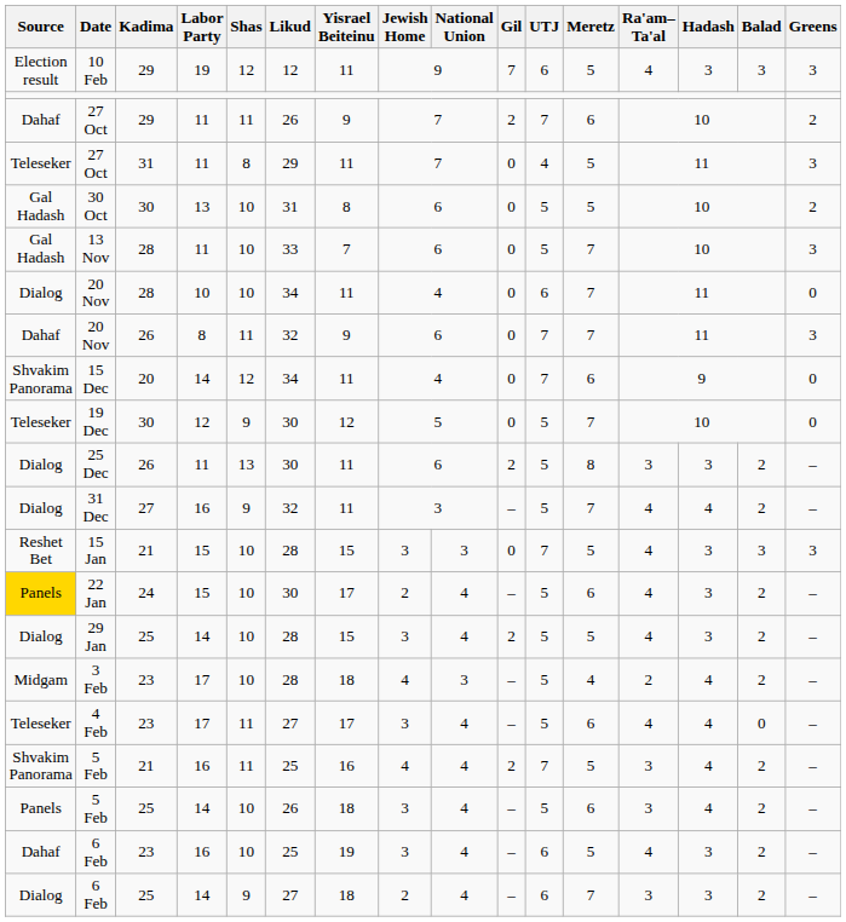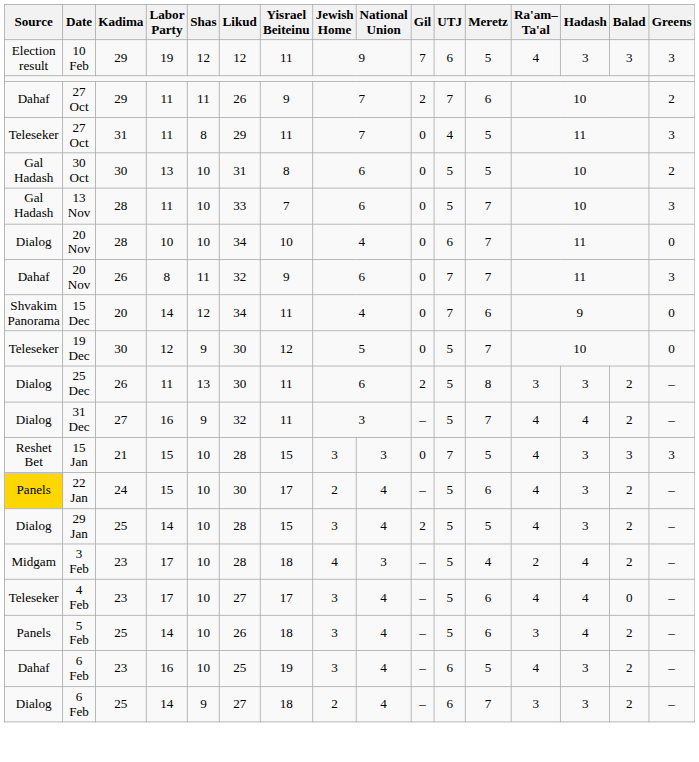 <table class=wikitable style="text-align:center">
 <tr>
 <th>Source</th>
 <th>Date</th>
 <th>Kadima</th>
 <th>Labor Party</th>
 <th>Shas</th>
 <th>Likud</th>
 <th>Yisrael<br>Beiteinu</th>
 <th>Jewish<br>Home</th>
 <th>National<br>Union</th>
 <th>Gil</th>
 <th>UTJ</th>
 <th>Meretz</th>
 <th>Ra'am–Ta'al</th>
 <th>Hadash</th>
 <th>Balad</th>
 <th>Greens</th>
 </tr>
 <tr>
 <td>Election result</td>
 <td>10 Feb</td>
 <td>29</td>
 <td>19</td>
 <td>12</td>
 <td>12</td>
 <td>11</td>
 <td colspan=2>9</td>
 <td>7</td>
 <td>6</td>
 <td>5</td>
 <td>4</td>
 <td>3</td>
 <td>3</td>
 <td>3</td>
 </tr>
 <tr>
 <td colspan=15></td>
 </tr>
 <tr>
 <td>Dahaf</td>
 <td>27 Oct</td>
 <td>29</td>
 <td>11</td>
 <td>11</td>
 <td>26</td>
 <td>9</td>
 <td colspan=2>7</td>
 <td>2</td>
 <td>7</td>
 <td>6</td>
 <td colspan=3>10</td>
 <td>2</td>
 </tr>
 <tr>
 <td>Teleseker</td>
 <td>27 Oct</td>
 <td>31</td>
 <td>11</td>
 <td>8</td>
 <td>29</td>
 <td>11</td>
 <td colspan=2>7</td>
 <td>0</td>
 <td>4</td>
 <td>5</td>
 <td colspan=3>11</td>
 <td>3</td>
 </tr>
 <tr>
 <td>Gal Hadash</td>
 <td>30 Oct</td>
 <td>30</td>
 <td>13</td>
 <td>10</td>
 <td>31</td>
 <td>8</td>
 <td colspan=2>6</td>
 <td>0</td>
 <td>5</td>
 <td>5</td>
 <td colspan=3>10</td>
 <td>2</td>
 </tr>
 <tr>
 <td>Gal Hadash</td>
 <td>13 Nov</td>
 <td>28</td>
 <td>11</td>
 <td>10</td>
 <td>33</td>
 <td>7</td>
 <td colspan=2>6</td>
 <td>0</td>
 <td>5</td>
 <td>7</td>
 <td colspan=3>10</td>
 <td>3</td>
 </tr>
 <tr>
 <td>Dialog</td>
 <td>20 Nov</td>
 <td>28</td>
 <td>10</td>
 <td>10</td>
 <td>34</td>
-<td>11</td>
+<td>10</td>
 <td colspan=2>4</td>
 <td>0</td>
 <td>6</td>
 <td>7</td>
 <td colspan=3>11</td>
 <td>0</td>
 </tr>
 <tr>
 <td>Dahaf</td>
 <td>20 Nov</td>
 <td>26</td>
 <td>8</td>
 <td>11</td>
 <td>32</td>
 <td>9</td>
 <td colspan=2>6</td>
 <td>0</td>
 <td>7</td>
 <td>7</td>
 <td colspan=3>11</td>
 <td>3</td>
 </tr>
 <tr>
 <td>Shvakim Panorama</td>
 <td>15 Dec</td>
 <td>20</td>
 <td>14</td>
 <td>12</td>
 <td>34</td>
 <td>11</td>
 <td colspan=2>4</td>
 <td>0</td>
 <td>7</td>
 <td>6</td>
 <td colspan=3>9</td>
 <td>0</td>
 </tr>
 <tr>
 <td>Teleseker</td>
 <td>19 Dec</td>
 <td>30</td>
 <td>12</td>
 <td>9</td>
 <td>30</td>
 <td>12</td>
 <td colspan=2>5</td>
 <td>0</td>
 <td>5</td>
 <td>7</td>
 <td colspan=3>10</td>
 <td>0</td>
 </tr>
 <tr>
 <td>Dialog</td>
 <td>25 Dec</td>
 <td>26</td>
 <td>11</td>
 <td>13</td>
 <td>30</td>
 <td>11</td>
 <td colspan=2>6</td>
 <td>2</td>
 <td>5</td>
 <td>8</td>
 <td>3</td>
 <td>3</td>
 <td>2</td>
 <td>–</td>
 </tr>
 <tr>
 <td>Dialog</td>
 <td>31 Dec</td>
 <td>27</td>
 <td>16</td>
 <td>9</td>
 <td>32</td>
 <td>11</td>
 <td colspan=2>3</td>
 <td>–</td>
 <td>5</td>
 <td>7</td>
 <td>4</td>
 <td>4</td>
 <td>2</td>
 <td>–</td>
 </tr>
 <tr>
 <td>Reshet Bet</td>
 <td>15 Jan</td>
 <td>21</td>
 <td>15</td>
 <td>10</td>
 <td>28</td>
 <td>15</td>
 <td>3</td>
 <td>3</td>
 <td>0</td>
 <td>7</td>
 <td>5</td>
 <td>4</td>
 <td>3</td>
 <td>3</td>
 <td>3</td>
 </tr>
 <tr>
 <td style="background: gold;">Panels</td>
 <td>22 Jan</td>
 <td>24</td>
 <td>15</td>
 <td>10</td>
 <td>30</td>
 <td>17</td>
 <td>2</td>
 <td>4</td>
 <td>–</td>
 <td>5</td>
 <td>6</td>
 <td>4</td>
 <td>3</td>
 <td>2</td>
 <td>–</td>
 </tr>
 <tr>
 <td>Dialog</td>
 <td>29 Jan</td>
 <td>25</td>
 <td>14</td>
 <td>10</td>
 <td>28</td>
 <td>15</td>
 <td>3</td>
 <td>4</td>
 <td>2</td>
 <td>5</td>
 <td>5</td>
 <td>4</td>
 <td>3</td>
 <td>2</td>
 <td>–</td>
 </tr>
 <tr>
 <td>Midgam</td>
 <td>3 Feb</td>
 <td>23</td>
 <td>17</td>
 <td>10</td>
 <td>28</td>
 <td>18</td>
 <td>4</td>
 <td>3</td>
 <td>–</td>
 <td>5</td>
 <td>4</td>
 <td>2</td>
 <td>4</td>
 <td>2</td>
 <td>–</td>
 </tr>
 <tr>
 <td>Teleseker</td>
 <td>4 Feb</td>
 <td>23</td>
 <td>17</td>
-<td>11</td>
+<td>10</td>
 <td>27</td>
 <td>17</td>
 <td>3</td>
 <td>4</td>
 <td>–</td>
 <td>5</td>
 <td>6</td>
 <td>4</td>
 <td>4</td>
 <td>0</td>
-<td>–</td>
-</tr>
-<tr>
-<td>Shvakim Panorama</td>
-<td>5 Feb</td>
-<td>21</td>
-<td>16</td>
-<td>11</td>
-<td>25</td>
-<td>16</td>
-<td>4</td>
-<td>4</td>
-<td>2</td>
-<td>7</td>
-<td>5</td>
-<td>3</td>
-<td>4</td>
-<td>2</td>
 <td>–</td>
 </tr>
 <tr>
 <td>Panels</td>
 <td>5 Feb</td>
 <td>25</td>
 <td>14</td>
 <td>10</td>
 <td>26</td>
 <td>18</td>
 <td>3</td>
 <td>4</td>
 <td>–</td>
 <td>5</td>
 <td>6</td>
 <td>3</td>
 <td>4</td>
 <td>2</td>
 <td>–</td>
 </tr>
 <tr>
 <td>Dahaf</td>
 <td>6 Feb</td>
 <td>23</td>
 <td>16</td>
 <td>10</td>
 <td>25</td>
 <td>19</td>
 <td>3</td>
 <td>4</td>
 <td>–</td>
 <td>6</td>
 <td>5</td>
 <td>4</td>
 <td>3</td>
 <td>2</td>
 <td>–</td>
 </tr>
 <tr>
 <td>Dialog</td>
 <td>6 Feb</td>
 <td>25</td>
 <td>14</td>
 <td>9</td>
 <td>27</td>
 <td>18</td>
 <td>2</td>
 <td>4</td>
 <td>–</td>
 <td>6</td>
 <td>7</td>
 <td>3</td>
 <td>3</td>
 <td>2</td>
 <td>–</td>
 </tr>
 </table>
